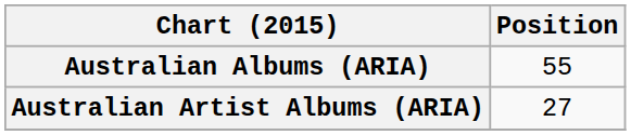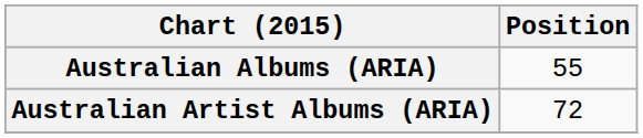 <table class="wikitable sortable plainrowheaders" style="text-align:center">
 <tr>
 <th scope="col">Chart (2015)</th>
 <th scope="col">Position</th>
 </tr>
 <tr>
 <th scope="row">Australian Albums (ARIA)</th>
 <td>55</td>
 </tr>
 <tr>
 <th scope="row">Australian Artist Albums (ARIA)</th>
-<td>27</td>
+<td>72</td>
 </tr>
 <tr>
 </tr>
 </table>
